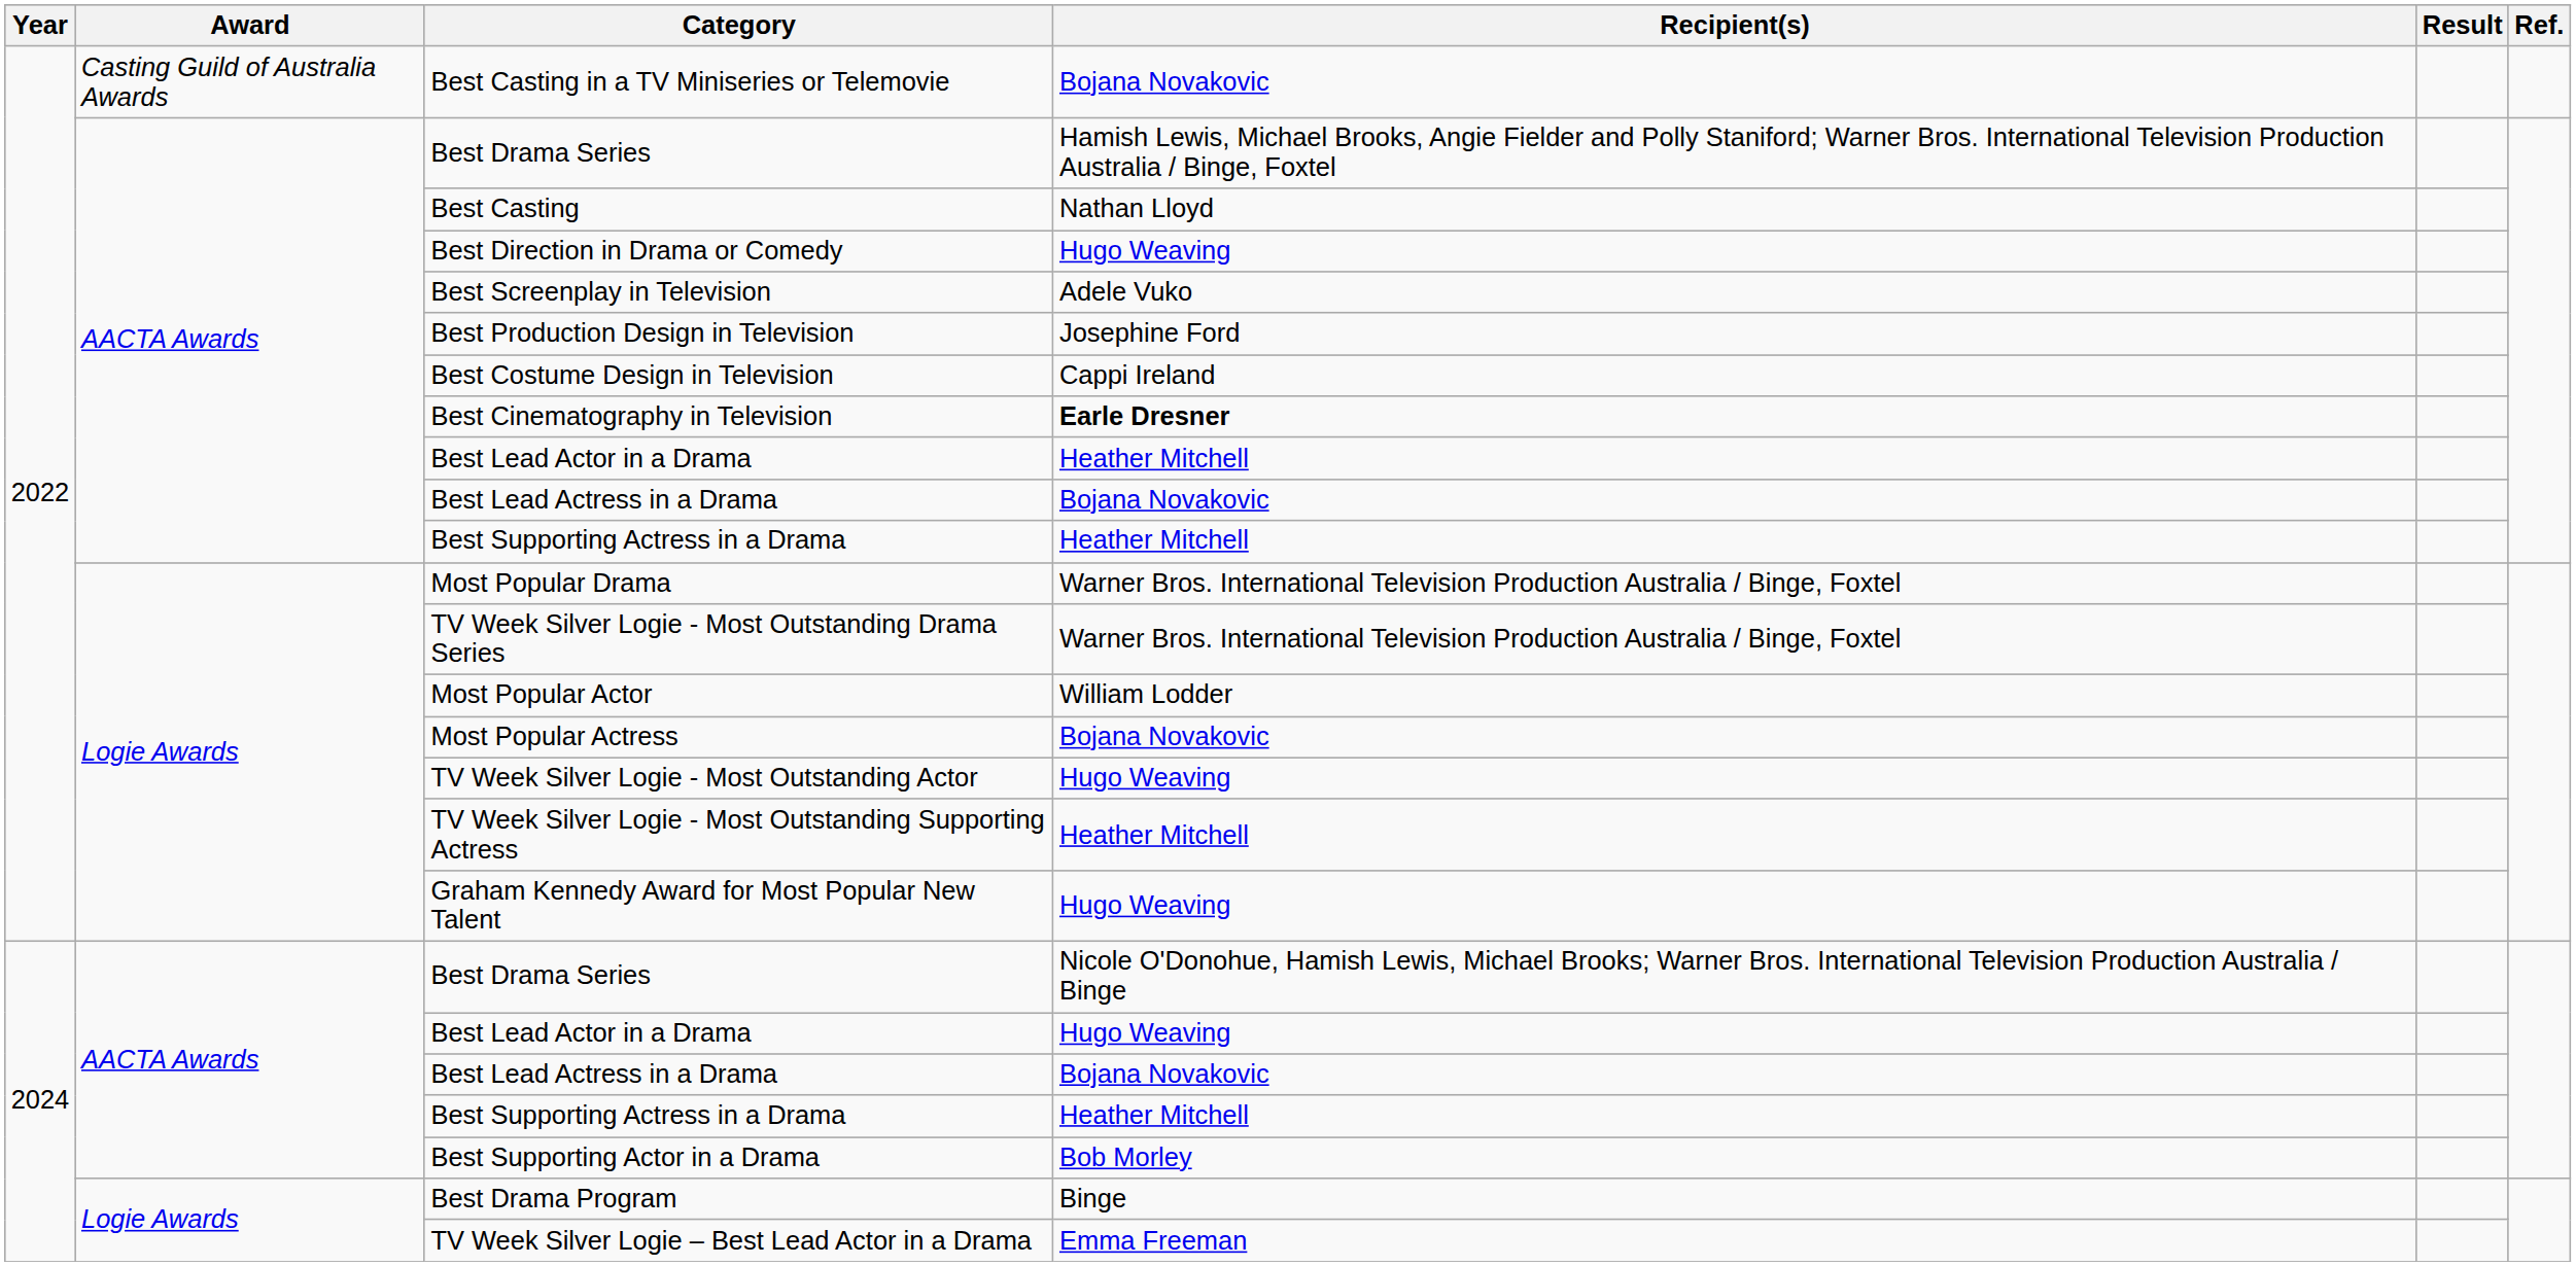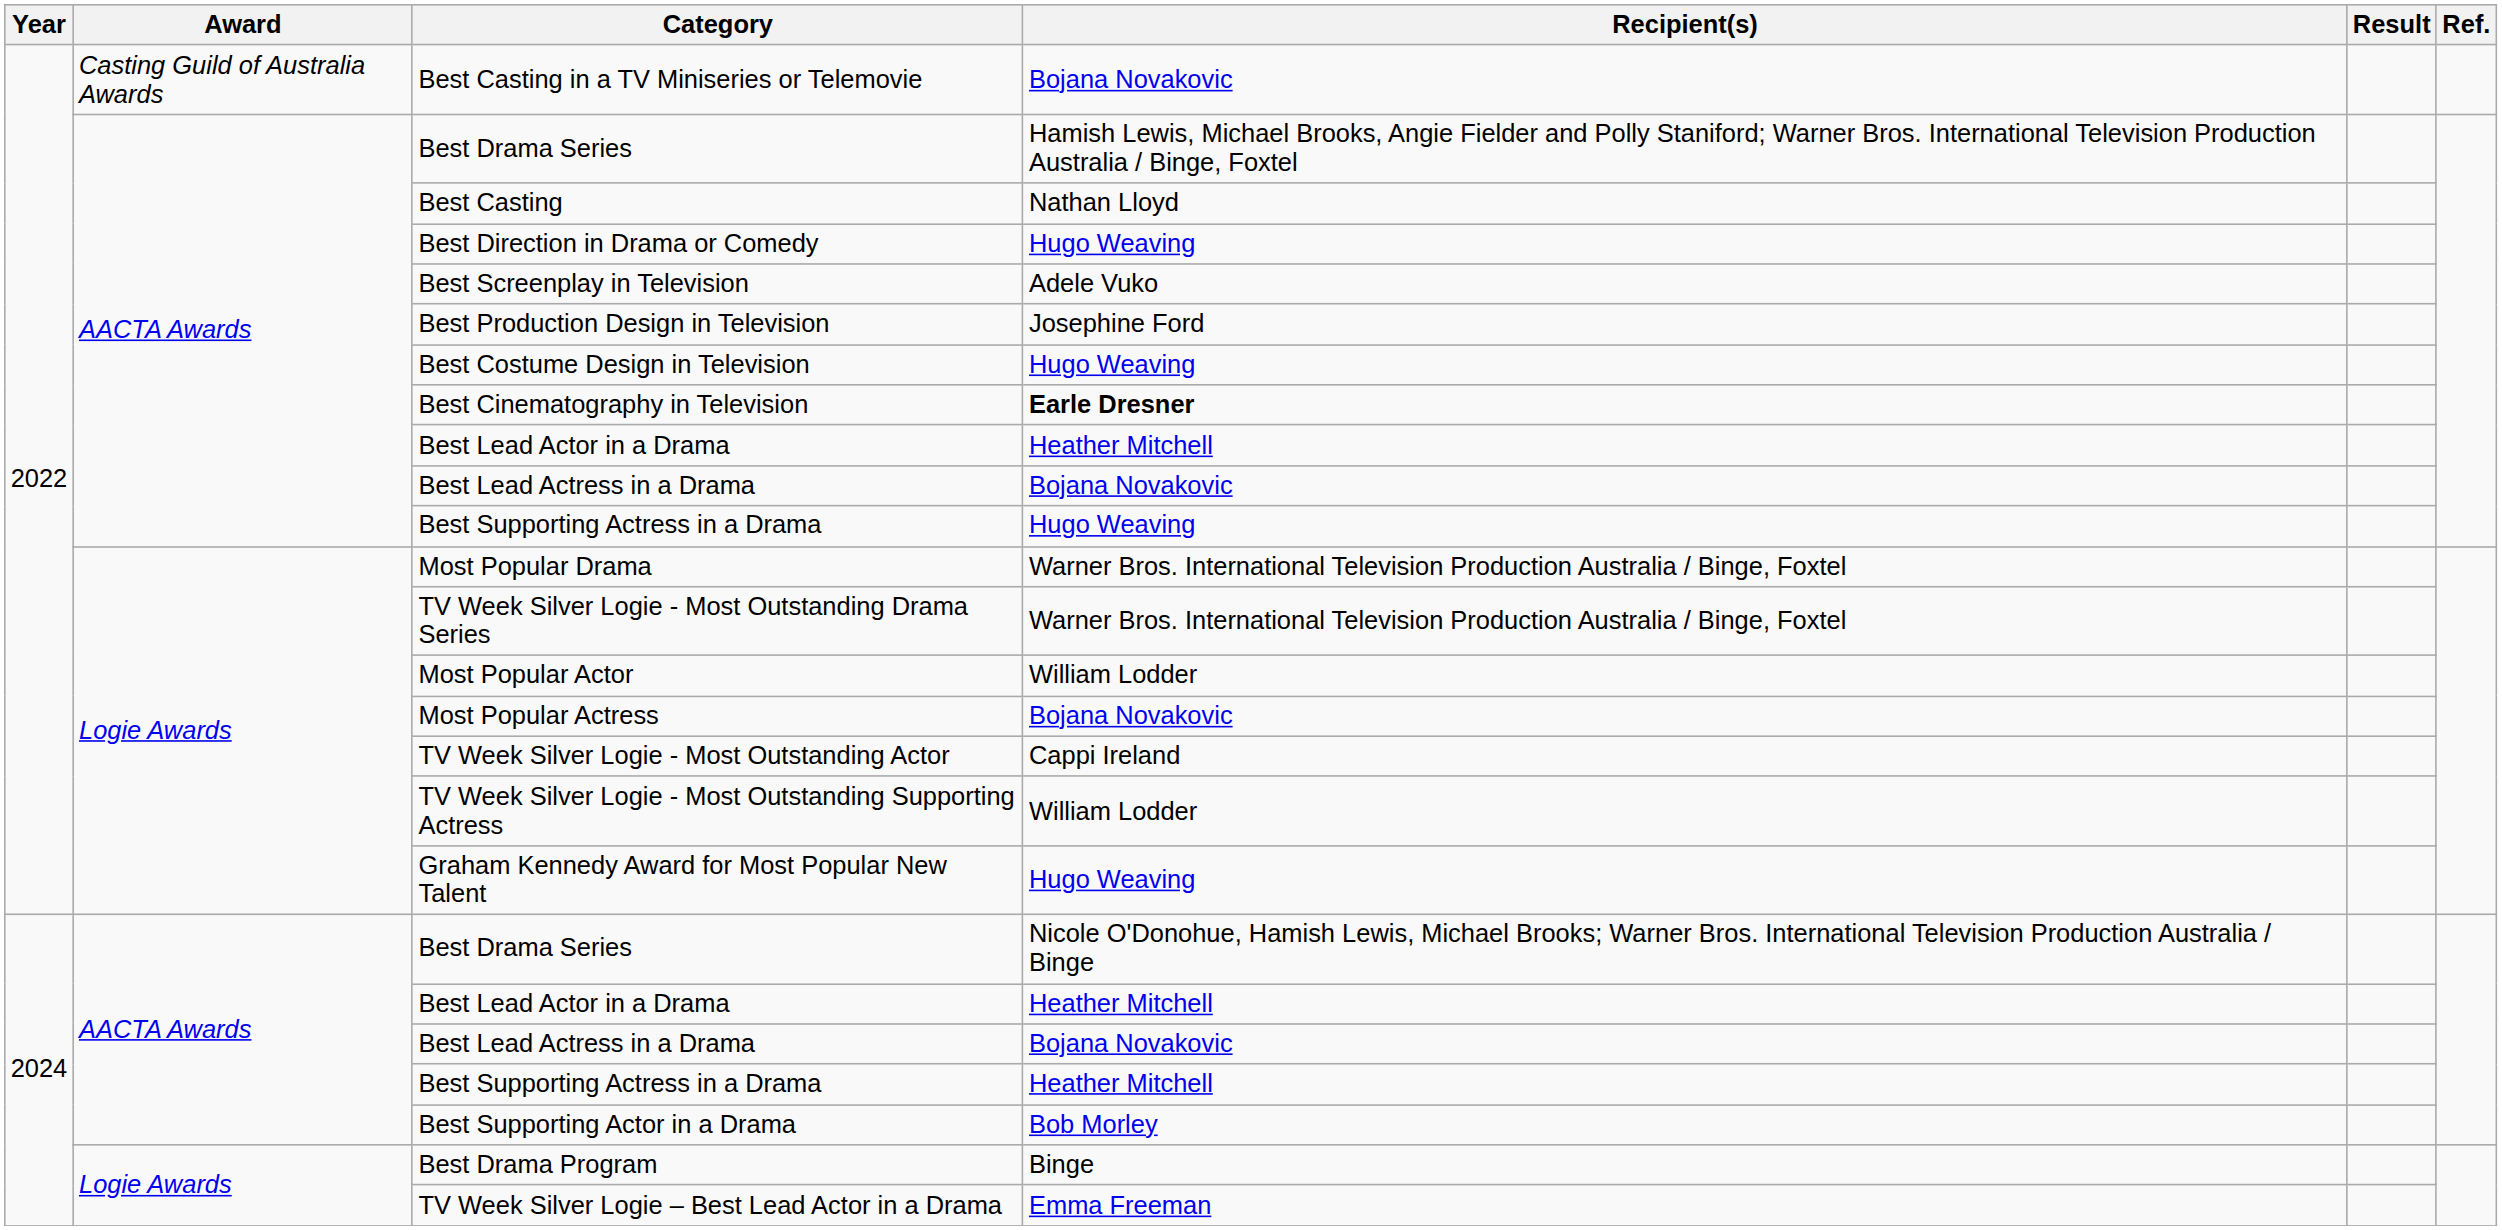 <table class="wikitable">
 <tr>
 <th>Year</th>
 <th><strong>Award</strong></th>
 <th><strong>Category</strong></th>
 <th><strong>Recipient(s)</strong></th>
 <th><strong>Result</strong></th>
 <th><strong>Ref.</strong></th>
 </tr>
 <tr>
 <td rowspan="18">2022</td>
 <td><em>Casting Guild of Australia Awards</em></td>
 <td>Best Casting in a TV Miniseries or Telemovie</td>
 <td><a href='#'>Bojana Novakovic</a></td>
 <td></td>
 <td></td>
 </tr>
 <tr>
 <td rowspan="10"><em><a href='#'>AACTA Awards</a></em></td>
 <td>Best Drama Series</td>
 <td>Hamish Lewis, Michael Brooks, Angie Fielder and Polly Staniford; Warner Bros. International Television Production Australia / Binge, Foxtel</td>
 <td></td>
 <td rowspan="10"></td>
 </tr>
 <tr>
 <td>Best Casting</td>
 <td>Nathan Lloyd</td>
 <td></td>
 </tr>
 <tr>
 <td>Best Direction in Drama or Comedy</td>
 <td><a href='#'>Hugo Weaving</a></td>
 <td></td>
 </tr>
 <tr>
 <td>Best Screenplay in Television</td>
 <td>Adele Vuko</td>
 <td></td>
 </tr>
 <tr>
 <td>Best Production Design in Television</td>
 <td>Josephine Ford</td>
 <td></td>
 </tr>
 <tr>
 <td>Best Costume Design in Television</td>
-<td>Cappi Ireland</td>
+<td><a href='#'>Hugo Weaving</a></td>
 <td></td>
 </tr>
 <tr>
 <td>Best Cinematography in Television</td>
 <td><strong>Earle Dresner</strong></td>
 <td></td>
 </tr>
 <tr>
 <td>Best Lead Actor in a Drama</td>
 <td><a href='#'>Heather Mitchell</a></td>
 <td></td>
 </tr>
 <tr>
 <td>Best Lead Actress in a Drama</td>
 <td><a href='#'>Bojana Novakovic</a></td>
 <td></td>
 </tr>
 <tr>
 <td>Best Supporting Actress in a Drama</td>
-<td><a href='#'>Heather Mitchell</a></td>
+<td><a href='#'>Hugo Weaving</a></td>
 <td></td>
 </tr>
 <tr>
 <td rowspan="7"><em><a href='#'>Logie Awards</a></em></td>
 <td>Most Popular Drama</td>
 <td>Warner Bros. International Television Production Australia / Binge, Foxtel</td>
 <td></td>
 <td rowspan="7"></td>
 </tr>
 <tr>
 <td>TV Week Silver Logie - Most Outstanding Drama Series</td>
 <td>Warner Bros. International Television Production Australia / Binge, Foxtel</td>
 <td></td>
 </tr>
 <tr>
 <td>Most Popular Actor</td>
 <td>William Lodder</td>
 <td></td>
 </tr>
 <tr>
 <td>Most Popular Actress</td>
 <td><a href='#'>Bojana Novakovic</a></td>
 <td></td>
 </tr>
 <tr>
 <td>TV Week Silver Logie - Most Outstanding Actor</td>
-<td><a href='#'>Hugo Weaving</a></td>
+<td>Cappi Ireland</td>
 <td></td>
 </tr>
 <tr>
 <td>TV Week Silver Logie - Most Outstanding Supporting Actress</td>
-<td><a href='#'>Heather Mitchell</a></td>
+<td>William Lodder</td>
 <td></td>
 </tr>
 <tr>
 <td>Graham Kennedy Award for Most Popular New Talent</td>
 <td><a href='#'>Hugo Weaving</a></td>
 <td></td>
 </tr>
 <tr>
 <td rowspan="7">2024</td>
 <td rowspan="5"><em><a href='#'>AACTA Awards</a></em></td>
 <td>Best Drama Series</td>
 <td>Nicole O'Donohue, Hamish Lewis, Michael Brooks; Warner Bros. International Television Production Australia / Binge</td>
 <td></td>
 <td rowspan="5"></td>
 </tr>
 <tr>
 <td>Best Lead Actor in a Drama</td>
-<td><a href='#'>Hugo Weaving</a></td>
+<td><a href='#'>Heather Mitchell</a></td>
 <td></td>
 </tr>
 <tr>
 <td>Best Lead Actress in a Drama</td>
 <td><a href='#'>Bojana Novakovic</a></td>
 <td></td>
 </tr>
 <tr>
 <td>Best Supporting Actress in a Drama</td>
 <td><a href='#'>Heather Mitchell</a></td>
 <td></td>
 </tr>
 <tr>
 <td>Best Supporting Actor in a Drama</td>
 <td><a href='#'>Bob Morley</a></td>
 <td></td>
 </tr>
 <tr>
 <td rowspan="2"><em><a href='#'>Logie Awards</a></em></td>
 <td>Best Drama Program</td>
 <td>Binge</td>
 <td></td>
 <td rowspan="2"></td>
 </tr>
 <tr>
 <td>TV Week Silver Logie – Best Lead Actor in a Drama</td>
 <td><a href='#'>Emma Freeman</a></td>
 <td></td>
 </tr>
 </table>
